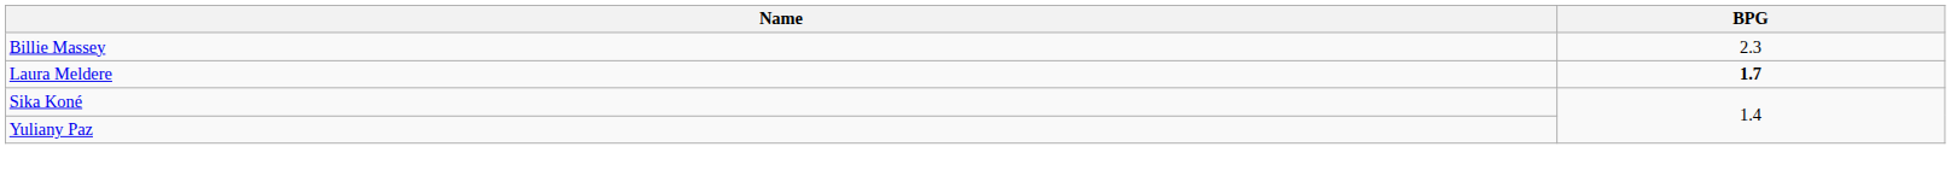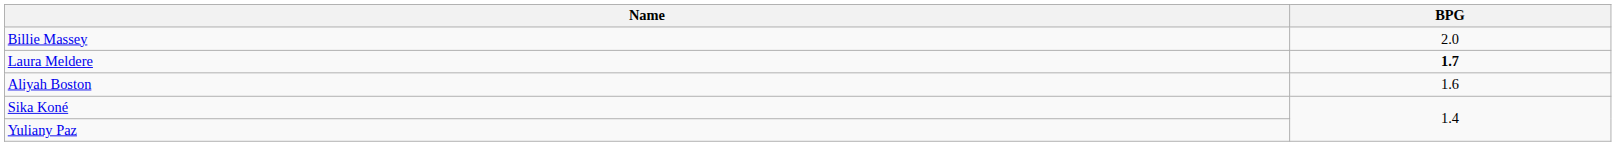 <table class=wikitable width="90%">
 <tr>
 <th width="80%">Name</th>
 <th width="20%">BPG</th>
 </tr>
 <tr>
 <td> <a href='#'>Billie Massey</a></td>
-<td align=center>2.3</td>
+<td align=center>2.0</td>
 </tr>
 <tr>
 <td> <a href='#'>Laura Meldere</a></td>
 <td align=center><strong>1.7</strong></td>
+</tr>
+<tr>
+<td> <a href='#'>Aliyah Boston</a></td>
+<td align=center>1.6</td>
 </tr>
 <tr>
 <td> <a href='#'>Sika Koné</a></td>
 <td align=center rowspan=2>1.4</td>
 </tr>
 <tr>
 <td> <a href='#'>Yuliany Paz</a></td>
 </tr>
 </table>
